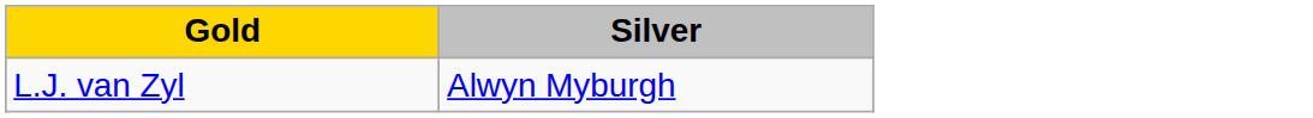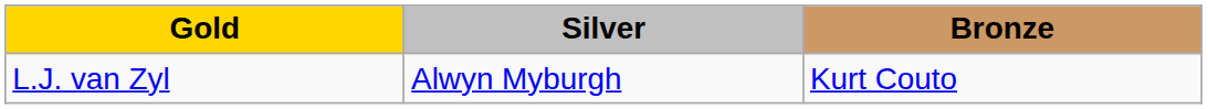 <table class="wikitable" style="text-align:left">
 <tr align="center">
 <td width=200 bgcolor=gold><strong>Gold</strong></td>
 <td width=200 bgcolor=silver><strong>Silver</strong></td>
+<td width=200 bgcolor=CC9966><strong>Bronze</strong></td>
 </tr>
 <tr>
 <td><a href='#'>L.J. van Zyl</a><br><em></em></td>
 <td><a href='#'>Alwyn Myburgh</a><br><em></em></td>
+<td><a href='#'>Kurt Couto</a><br><em></em></td>
 </tr>
 </table>
